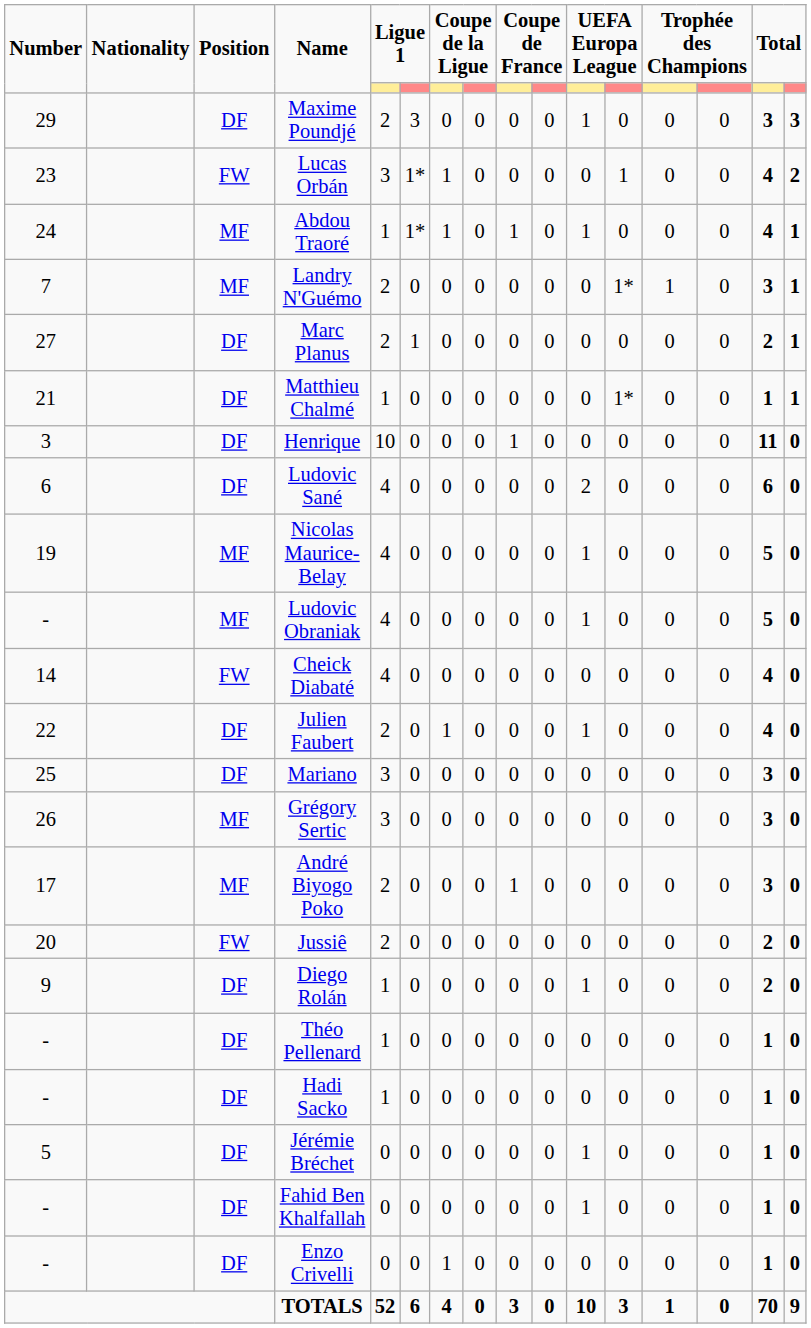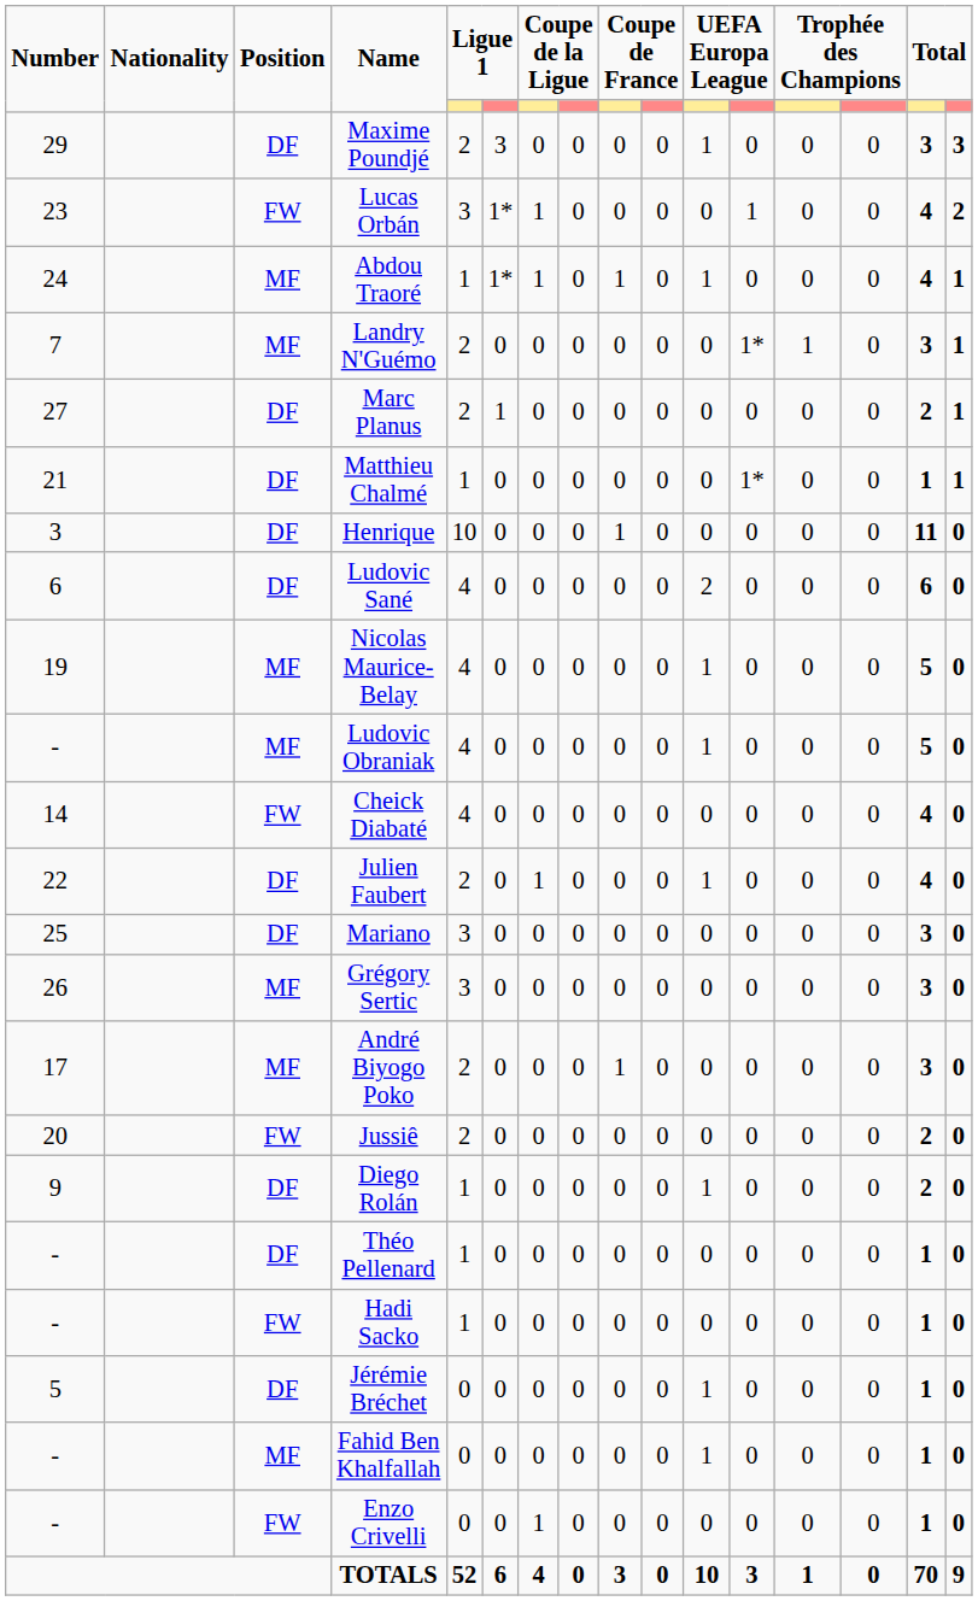 <table class="wikitable" style="text-align:center;">
 <tr style="text-align:center;">
 <td rowspan=2  style="width:10%; "><strong>Number</strong></td>
 <td rowspan=2  style="width:10%; "><strong>Nationality</strong></td>
 <td rowspan=2  style="width:10%; "><strong>Position</strong></td>
 <td rowspan=2  style="width:20%; "><strong>Name</strong></td>
 <td colspan=2><strong>Ligue 1</strong></td>
 <td colspan=2><strong>Coupe de la Ligue</strong></td>
 <td colspan=2><strong>Coupe de France</strong></td>
 <td colspan=2><strong>UEFA Europa League</strong></td>
 <td colspan=2><strong>Trophée des Champions</strong></td>
 <td colspan=2><strong>Total</strong></td>
 </tr>
 <tr>
 <th style="width:60px; background:#fe9;"></th>
 <th style="width:60px; background:#ff8888;"></th>
 <th style="width:60px; background:#fe9;"></th>
 <th style="width:60px; background:#ff8888;"></th>
 <th style="width:60px; background:#fe9;"></th>
 <th style="width:60px; background:#ff8888;"></th>
 <th style="width:60px; background:#fe9;"></th>
 <th style="width:60px; background:#ff8888;"></th>
 <th style="width:60px; background:#fe9;"></th>
 <th style="width:60px; background:#ff8888;"></th>
 <th style="width:60px; background:#fe9;"></th>
 <th style="width:60px; background:#ff8888;"></th>
 </tr>
 <tr>
 <td>29</td>
 <td></td>
 <td><a href='#'>DF</a></td>
 <td><a href='#'>Maxime Poundjé</a></td>
 <td>2</td>
 <td>3</td>
 <td>0</td>
 <td>0</td>
 <td>0</td>
 <td>0</td>
 <td>1</td>
 <td>0</td>
 <td>0</td>
 <td>0</td>
 <td><strong>3</strong></td>
 <td><strong>3</strong></td>
 </tr>
 <tr>
 <td>23</td>
 <td></td>
 <td><a href='#'>FW</a></td>
 <td><a href='#'>Lucas Orbán</a></td>
 <td>3</td>
 <td>1*</td>
 <td>1</td>
 <td>0</td>
 <td>0</td>
 <td>0</td>
 <td>0</td>
 <td>1</td>
 <td>0</td>
 <td>0</td>
 <td><strong>4</strong></td>
 <td><strong>2</strong></td>
 </tr>
 <tr>
 <td>24</td>
 <td></td>
 <td><a href='#'>MF</a></td>
 <td><a href='#'>Abdou Traoré</a></td>
 <td>1</td>
 <td>1*</td>
 <td>1</td>
 <td>0</td>
 <td>1</td>
 <td>0</td>
 <td>1</td>
 <td>0</td>
 <td>0</td>
 <td>0</td>
 <td><strong>4</strong></td>
 <td><strong>1</strong></td>
 </tr>
 <tr>
 <td>7</td>
 <td></td>
 <td><a href='#'>MF</a></td>
 <td><a href='#'>Landry N'Guémo</a></td>
 <td>2</td>
 <td>0</td>
 <td>0</td>
 <td>0</td>
 <td>0</td>
 <td>0</td>
 <td>0</td>
 <td>1*</td>
 <td>1</td>
 <td>0</td>
 <td><strong>3</strong></td>
 <td><strong>1</strong></td>
 </tr>
 <tr>
 <td>27</td>
 <td></td>
 <td><a href='#'>DF</a></td>
 <td><a href='#'>Marc Planus</a></td>
 <td>2</td>
 <td>1</td>
 <td>0</td>
 <td>0</td>
 <td>0</td>
 <td>0</td>
 <td>0</td>
 <td>0</td>
 <td>0</td>
 <td>0</td>
 <td><strong>2</strong></td>
 <td><strong>1</strong></td>
 </tr>
 <tr>
 <td>21</td>
 <td></td>
 <td><a href='#'>DF</a></td>
 <td><a href='#'>Matthieu Chalmé</a></td>
 <td>1</td>
 <td>0</td>
 <td>0</td>
 <td>0</td>
 <td>0</td>
 <td>0</td>
 <td>0</td>
 <td>1*</td>
 <td>0</td>
 <td>0</td>
 <td><strong>1</strong></td>
 <td><strong>1</strong></td>
 </tr>
 <tr>
 <td>3</td>
 <td></td>
 <td><a href='#'>DF</a></td>
 <td><a href='#'>Henrique</a></td>
 <td>10</td>
 <td>0</td>
 <td>0</td>
 <td>0</td>
 <td>1</td>
 <td>0</td>
 <td>0</td>
 <td>0</td>
 <td>0</td>
 <td>0</td>
 <td><strong>11</strong></td>
 <td><strong>0</strong></td>
 </tr>
 <tr>
 <td>6</td>
 <td></td>
 <td><a href='#'>DF</a></td>
 <td><a href='#'>Ludovic Sané</a></td>
 <td>4</td>
 <td>0</td>
 <td>0</td>
 <td>0</td>
 <td>0</td>
 <td>0</td>
 <td>2</td>
 <td>0</td>
 <td>0</td>
 <td>0</td>
 <td><strong>6</strong></td>
 <td><strong>0</strong></td>
 </tr>
 <tr>
 <td>19</td>
 <td></td>
 <td><a href='#'>MF</a></td>
 <td><a href='#'>Nicolas Maurice-Belay</a></td>
 <td>4</td>
 <td>0</td>
 <td>0</td>
 <td>0</td>
 <td>0</td>
 <td>0</td>
 <td>1</td>
 <td>0</td>
 <td>0</td>
 <td>0</td>
 <td><strong>5</strong></td>
 <td><strong>0</strong></td>
 </tr>
 <tr>
 <td>-</td>
 <td></td>
 <td><a href='#'>MF</a></td>
 <td><a href='#'>Ludovic Obraniak</a></td>
 <td>4</td>
 <td>0</td>
 <td>0</td>
 <td>0</td>
 <td>0</td>
 <td>0</td>
 <td>1</td>
 <td>0</td>
 <td>0</td>
 <td>0</td>
 <td><strong>5</strong></td>
 <td><strong>0</strong></td>
 </tr>
 <tr>
 <td>14</td>
 <td></td>
 <td><a href='#'>FW</a></td>
 <td><a href='#'>Cheick Diabaté</a></td>
 <td>4</td>
 <td>0</td>
 <td>0</td>
 <td>0</td>
 <td>0</td>
 <td>0</td>
 <td>0</td>
 <td>0</td>
 <td>0</td>
 <td>0</td>
 <td><strong>4</strong></td>
 <td><strong>0</strong></td>
 </tr>
 <tr>
 <td>22</td>
 <td></td>
 <td><a href='#'>DF</a></td>
 <td><a href='#'>Julien Faubert</a></td>
 <td>2</td>
 <td>0</td>
 <td>1</td>
 <td>0</td>
 <td>0</td>
 <td>0</td>
 <td>1</td>
 <td>0</td>
 <td>0</td>
 <td>0</td>
 <td><strong>4</strong></td>
 <td><strong>0</strong></td>
 </tr>
 <tr>
 <td>25</td>
 <td></td>
 <td><a href='#'>DF</a></td>
 <td><a href='#'>Mariano</a></td>
 <td>3</td>
 <td>0</td>
 <td>0</td>
 <td>0</td>
 <td>0</td>
 <td>0</td>
 <td>0</td>
 <td>0</td>
 <td>0</td>
 <td>0</td>
 <td><strong>3</strong></td>
 <td><strong>0</strong></td>
 </tr>
 <tr>
 <td>26</td>
 <td></td>
 <td><a href='#'>MF</a></td>
 <td><a href='#'>Grégory Sertic</a></td>
 <td>3</td>
 <td>0</td>
 <td>0</td>
 <td>0</td>
 <td>0</td>
 <td>0</td>
 <td>0</td>
 <td>0</td>
 <td>0</td>
 <td>0</td>
 <td><strong>3</strong></td>
 <td><strong>0</strong></td>
 </tr>
 <tr>
 <td>17</td>
 <td></td>
 <td><a href='#'>MF</a></td>
 <td><a href='#'>André Biyogo Poko</a></td>
 <td>2</td>
 <td>0</td>
 <td>0</td>
 <td>0</td>
 <td>1</td>
 <td>0</td>
 <td>0</td>
 <td>0</td>
 <td>0</td>
 <td>0</td>
 <td><strong>3</strong></td>
 <td><strong>0</strong></td>
 </tr>
 <tr>
 <td>20</td>
 <td></td>
 <td><a href='#'>FW</a></td>
 <td><a href='#'>Jussiê</a></td>
 <td>2</td>
 <td>0</td>
 <td>0</td>
 <td>0</td>
 <td>0</td>
 <td>0</td>
 <td>0</td>
 <td>0</td>
 <td>0</td>
 <td>0</td>
 <td><strong>2</strong></td>
 <td><strong>0</strong></td>
 </tr>
 <tr>
 <td>9</td>
 <td></td>
 <td><a href='#'>DF</a></td>
 <td><a href='#'>Diego Rolán</a></td>
 <td>1</td>
 <td>0</td>
 <td>0</td>
 <td>0</td>
 <td>0</td>
 <td>0</td>
 <td>1</td>
 <td>0</td>
 <td>0</td>
 <td>0</td>
 <td><strong>2</strong></td>
 <td><strong>0</strong></td>
 </tr>
 <tr>
 <td>-</td>
 <td></td>
 <td><a href='#'>DF</a></td>
 <td><a href='#'>Théo Pellenard</a></td>
 <td>1</td>
 <td>0</td>
 <td>0</td>
 <td>0</td>
 <td>0</td>
 <td>0</td>
 <td>0</td>
 <td>0</td>
 <td>0</td>
 <td>0</td>
 <td><strong>1</strong></td>
 <td><strong>0</strong></td>
 </tr>
 <tr>
 <td>-</td>
 <td></td>
-<td><a href='#'>DF</a></td>
+<td><a href='#'>FW</a></td>
 <td><a href='#'>Hadi Sacko</a></td>
 <td>1</td>
 <td>0</td>
 <td>0</td>
 <td>0</td>
 <td>0</td>
 <td>0</td>
 <td>0</td>
 <td>0</td>
 <td>0</td>
 <td>0</td>
 <td><strong>1</strong></td>
 <td><strong>0</strong></td>
 </tr>
 <tr>
 <td>5</td>
 <td></td>
 <td><a href='#'>DF</a></td>
 <td><a href='#'>Jérémie Bréchet</a></td>
 <td>0</td>
 <td>0</td>
 <td>0</td>
 <td>0</td>
 <td>0</td>
 <td>0</td>
 <td>1</td>
 <td>0</td>
 <td>0</td>
 <td>0</td>
 <td><strong>1</strong></td>
 <td><strong>0</strong></td>
 </tr>
 <tr>
 <td>-</td>
 <td></td>
-<td><a href='#'>DF</a></td>
+<td><a href='#'>MF</a></td>
 <td><a href='#'>Fahid Ben Khalfallah</a></td>
 <td>0</td>
 <td>0</td>
 <td>0</td>
 <td>0</td>
 <td>0</td>
 <td>0</td>
 <td>1</td>
 <td>0</td>
 <td>0</td>
 <td>0</td>
 <td><strong>1</strong></td>
 <td><strong>0</strong></td>
 </tr>
 <tr>
 <td>-</td>
 <td></td>
-<td><a href='#'>DF</a></td>
+<td><a href='#'>FW</a></td>
 <td><a href='#'>Enzo Crivelli</a></td>
 <td>0</td>
 <td>0</td>
 <td>1</td>
 <td>0</td>
 <td>0</td>
 <td>0</td>
 <td>0</td>
 <td>0</td>
 <td>0</td>
 <td>0</td>
 <td><strong>1</strong></td>
 <td><strong>0</strong></td>
 </tr>
 <tr>
 <td colspan=3></td>
 <td><strong>TOTALS</strong></td>
 <td><strong>52</strong></td>
 <td><strong>6</strong></td>
 <td><strong>4</strong></td>
 <td><strong>0</strong></td>
 <td><strong>3</strong></td>
 <td><strong>0</strong></td>
 <td><strong>10</strong></td>
 <td><strong>3</strong></td>
 <td><strong>1</strong></td>
 <td><strong>0</strong></td>
 <td><strong>70</strong></td>
 <td><strong>9</strong></td>
 </tr>
 </table>
